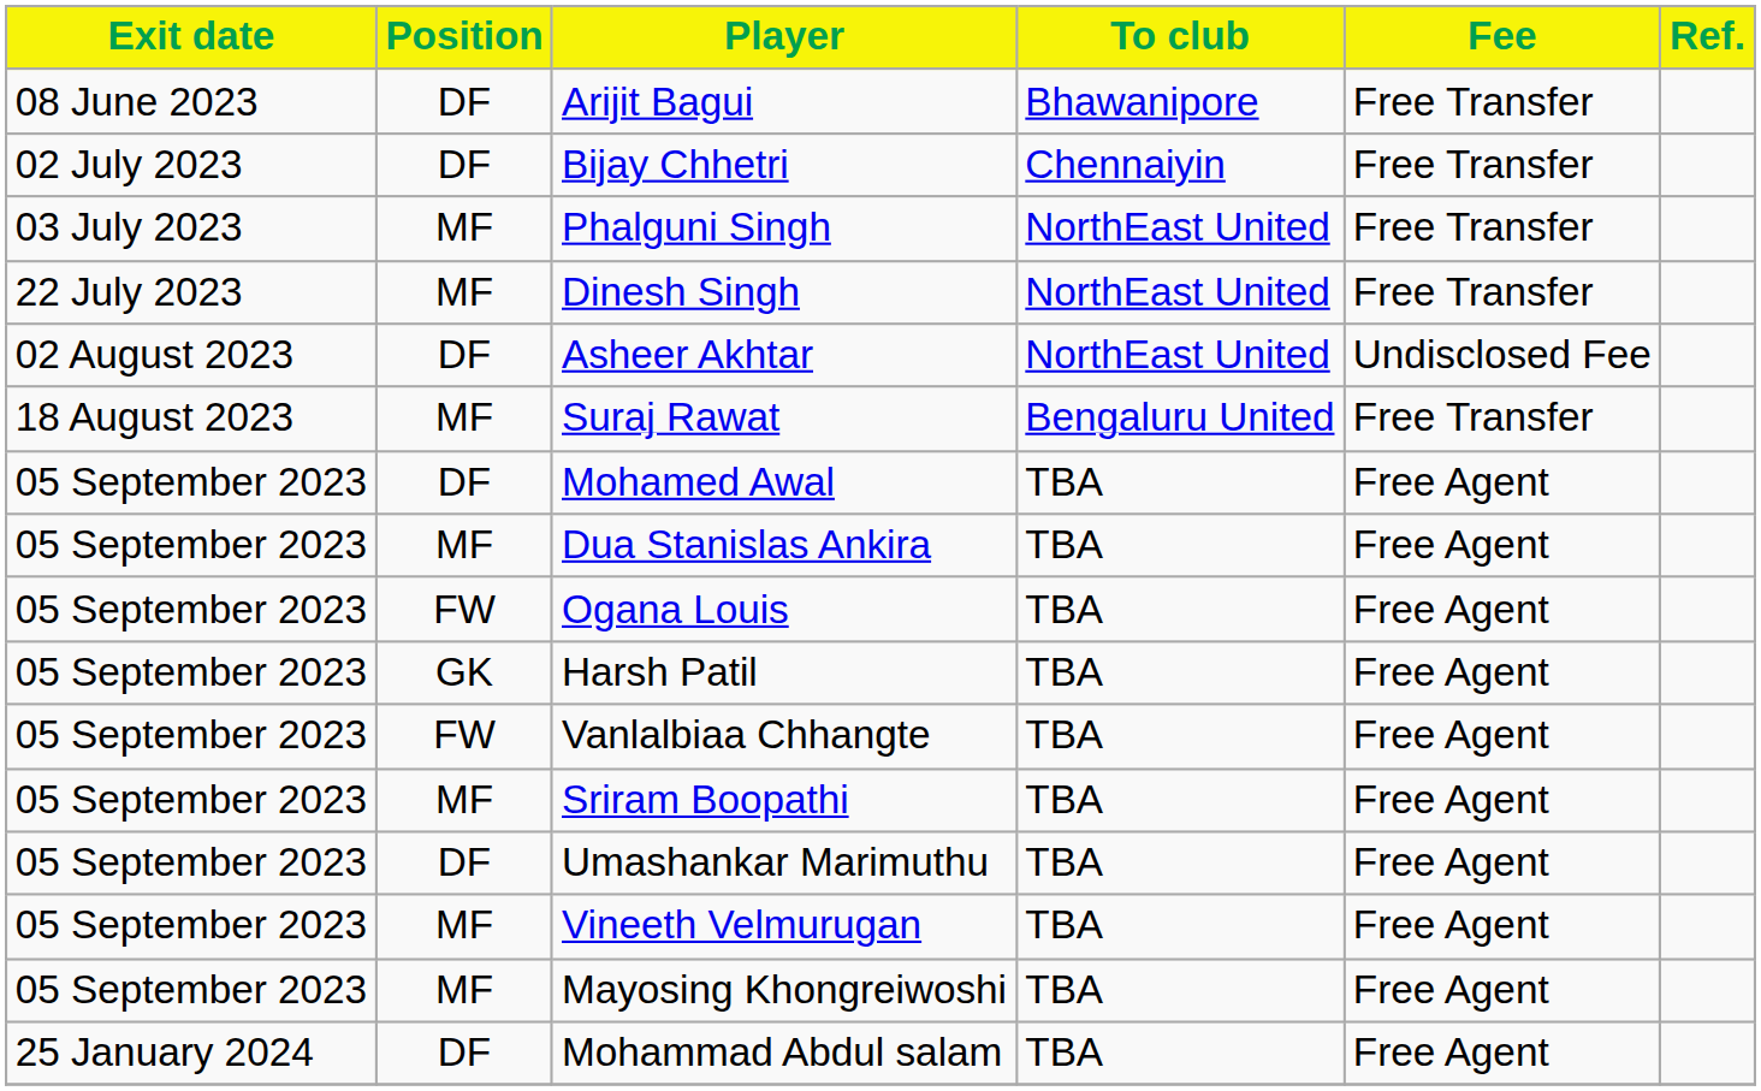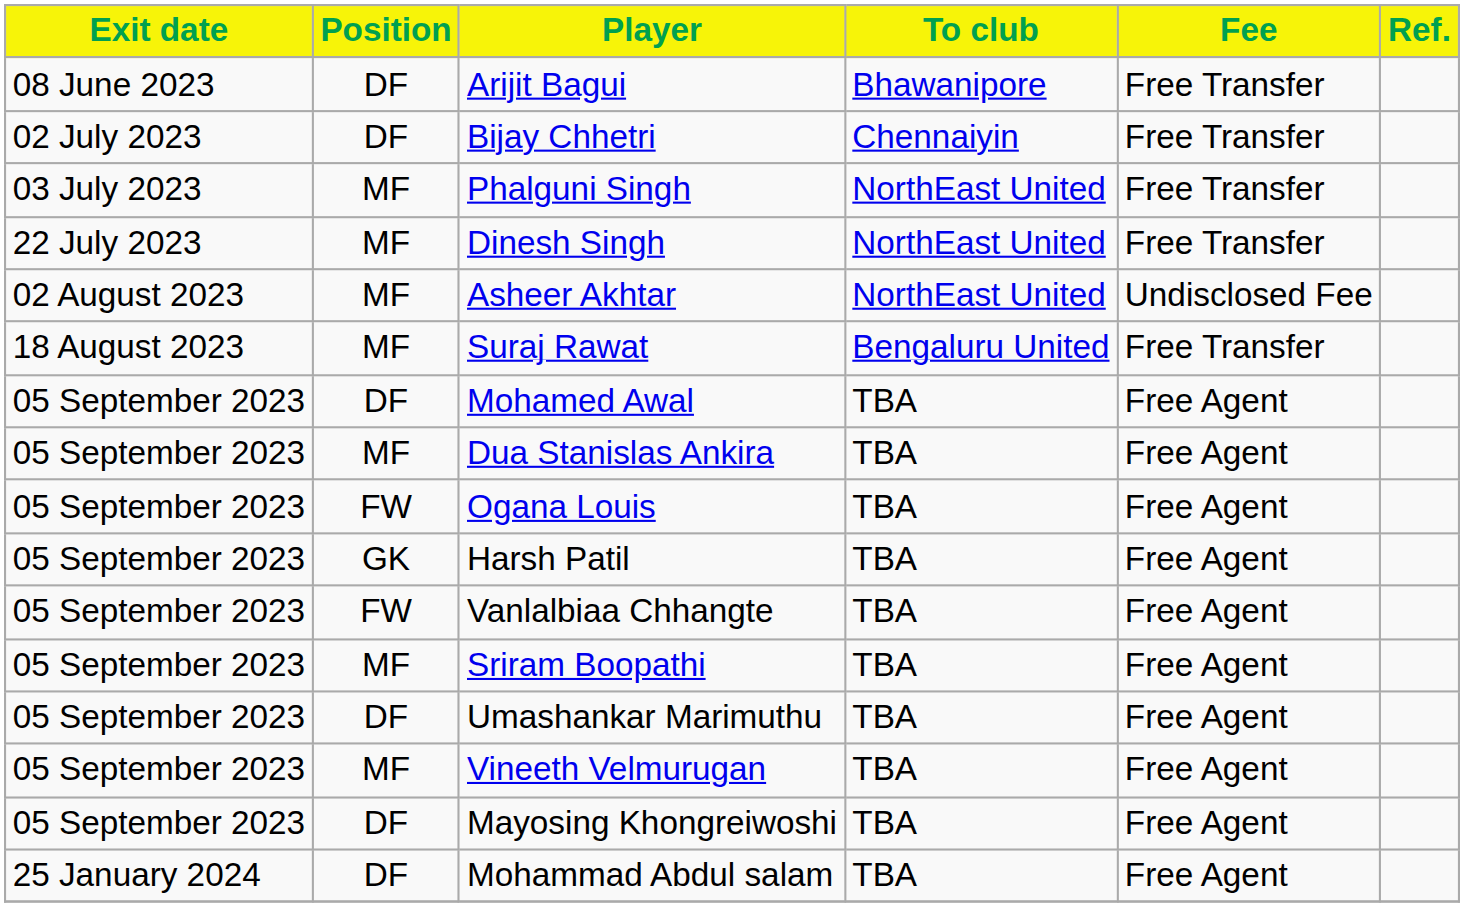 <table class="wikitable sortable">
 <tr>
 <th style="background:#F7F408; color:#00A050;"><strong>Exit date</strong></th>
 <th style="background:#F7F408; color:#00A050;"><strong>Position</strong></th>
 <th style="background:#F7F408; color:#00A050;"><strong>Player</strong></th>
 <th style="background:#F7F408; color:#00A050;"><strong>To club</strong></th>
 <th style="background:#F7F408; color:#00A050;"><strong>Fee</strong></th>
 <th style="background:#F7F408; color:#00A050;"><strong>Ref.</strong></th>
 </tr>
 <tr>
 <td>08 June 2023</td>
 <td style="text-align:center;">DF</td>
 <td style="text-align:left;"><a href='#'>Arijit Bagui</a></td>
 <td style="text-align:left;"><a href='#'>Bhawanipore</a></td>
 <td>Free Transfer</td>
 <td></td>
 </tr>
 <tr>
 <td>02 July 2023</td>
 <td style="text-align:center;">DF</td>
 <td style="text-align:left;"><a href='#'>Bijay Chhetri</a></td>
 <td style="text-align:left;"><a href='#'>Chennaiyin</a></td>
 <td>Free Transfer</td>
 <td></td>
 </tr>
 <tr>
 <td>03 July 2023</td>
 <td style="text-align:center;">MF</td>
 <td style="text-align:left;"><a href='#'>Phalguni Singh</a></td>
 <td style="text-align:left;"><a href='#'>NorthEast United</a></td>
 <td>Free Transfer</td>
 <td></td>
 </tr>
 <tr>
 <td>22 July 2023</td>
 <td style="text-align:center;">MF</td>
 <td style="text-align:left;"><a href='#'>Dinesh Singh</a></td>
 <td style="text-align:left;"><a href='#'>NorthEast United</a></td>
 <td>Free Transfer</td>
 <td></td>
 </tr>
 <tr>
 <td>02 August 2023</td>
-<td style="text-align:center;">DF</td>
+<td style="text-align:center;">MF</td>
 <td style="text-align:left;"><a href='#'>Asheer Akhtar</a></td>
 <td style="text-align:left;"><a href='#'>NorthEast United</a></td>
 <td>Undisclosed Fee</td>
 <td></td>
 </tr>
 <tr>
 <td>18 August 2023</td>
 <td style="text-align:center;">MF</td>
 <td style="text-align:left;"><a href='#'>Suraj Rawat</a></td>
 <td style="text-align:left;"><a href='#'>Bengaluru United</a></td>
 <td>Free Transfer</td>
 <td></td>
 </tr>
 <tr>
 <td>05 September 2023</td>
 <td style="text-align:center;">DF</td>
 <td style="text-align:left;"> <a href='#'>Mohamed Awal</a></td>
 <td style="text-align:left;">TBA</td>
 <td>Free Agent</td>
 <td></td>
 </tr>
 <tr>
 <td>05 September 2023</td>
 <td style="text-align:center;">MF</td>
 <td style="text-align:left;"> <a href='#'>Dua Stanislas Ankira</a></td>
 <td style="text-align:left;">TBA</td>
 <td>Free Agent</td>
 <td></td>
 </tr>
 <tr>
 <td>05 September 2023</td>
 <td style="text-align:center;">FW</td>
 <td style="text-align:left;"> <a href='#'>Ogana Louis</a></td>
 <td style="text-align:left;">TBA</td>
 <td>Free Agent</td>
 <td></td>
 </tr>
 <tr>
 <td>05 September 2023</td>
 <td style="text-align:center;">GK</td>
 <td style="text-align:left;">Harsh Patil</td>
 <td style="text-align:left;">TBA</td>
 <td>Free Agent</td>
 <td></td>
 </tr>
 <tr>
 <td>05 September 2023</td>
 <td style="text-align:center;">FW</td>
 <td style="text-align:left;">Vanlalbiaa Chhangte</td>
 <td style="text-align:left;">TBA</td>
 <td>Free Agent</td>
 <td></td>
 </tr>
 <tr>
 <td>05 September 2023</td>
 <td style="text-align:center;">MF</td>
 <td style="text-align:left;"><a href='#'>Sriram Boopathi</a></td>
 <td style="text-align:left;">TBA</td>
 <td>Free Agent</td>
 <td></td>
 </tr>
 <tr>
 <td>05 September 2023</td>
 <td style="text-align:center;">DF</td>
 <td style="text-align:left;">Umashankar Marimuthu</td>
 <td style="text-align:left;">TBA</td>
 <td>Free Agent</td>
 <td></td>
 </tr>
 <tr>
 <td>05 September 2023</td>
 <td style="text-align:center;">MF</td>
 <td style="text-align:left;"><a href='#'>Vineeth Velmurugan</a></td>
 <td style="text-align:left;">TBA</td>
 <td>Free Agent</td>
 <td></td>
 </tr>
 <tr>
 <td>05 September 2023</td>
-<td style="text-align:center;">MF</td>
+<td style="text-align:center;">DF</td>
 <td style="text-align:left;">Mayosing Khongreiwoshi</td>
 <td style="text-align:left;">TBA</td>
 <td>Free Agent</td>
 <td></td>
 </tr>
 <tr>
 <td>25 January 2024</td>
 <td style="text-align:center;">DF</td>
 <td style="text-align:left;">Mohammad Abdul salam</td>
 <td style="text-align:left;">TBA</td>
 <td>Free Agent</td>
 <td></td>
 </tr>
 <tr>
 </tr>
 </table>
